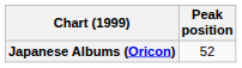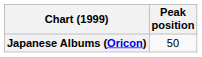 <table class="wikitable plainrowheaders" style="text-align:center">
 <tr>
 <th>Chart (1999)</th>
 <th>Peak<br>position</th>
 </tr>
 <tr>
 <th scope="row">Japanese Albums (<a href='#'>Oricon</a>)</th>
-<td>52</td>
+<td>50</td>
 </tr>
 </table>
